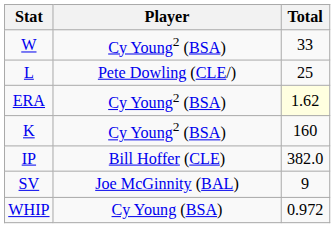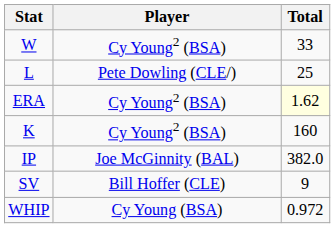 <table class="wikitable" style="text-align:center;">
 <tr>
 <th style="width:15%;">Stat</th>
 <th>Player</th>
 <th style="width:15%;">Total</th>
 </tr>
 <tr>
 <td><a href='#'>W</a></td>
 <td><a href='#'>Cy Young</a><sup>2</sup> (<a href='#'>BSA</a>)</td>
 <td>33</td>
 </tr>
 <tr>
 <td><a href='#'>L</a></td>
 <td><a href='#'>Pete Dowling</a> (<a href='#'>CLE</a>/)</td>
 <td>25</td>
 </tr>
 <tr>
 <td><a href='#'>ERA</a></td>
 <td><a href='#'>Cy Young</a><sup>2</sup> (<a href='#'>BSA</a>)</td>
 <td style="background: lightyellow;">1.62</td>
 </tr>
 <tr>
 <td><a href='#'>K</a></td>
 <td><a href='#'>Cy Young</a><sup>2</sup> (<a href='#'>BSA</a>)</td>
 <td>160</td>
 </tr>
 <tr>
 <td><a href='#'>IP</a></td>
-<td><a href='#'>Bill Hoffer</a> (<a href='#'>CLE</a>)</td>
+<td><a href='#'>Joe McGinnity</a> (<a href='#'>BAL</a>)</td>
 <td>382.0</td>
 </tr>
 <tr>
 <td><a href='#'>SV</a></td>
-<td><a href='#'>Joe McGinnity</a> (<a href='#'>BAL</a>)</td>
+<td><a href='#'>Bill Hoffer</a> (<a href='#'>CLE</a>)</td>
 <td>9</td>
 </tr>
 <tr>
 <td><a href='#'>WHIP</a></td>
 <td><a href='#'>Cy Young</a> (<a href='#'>BSA</a>)</td>
 <td>0.972</td>
 </tr>
 </table>
